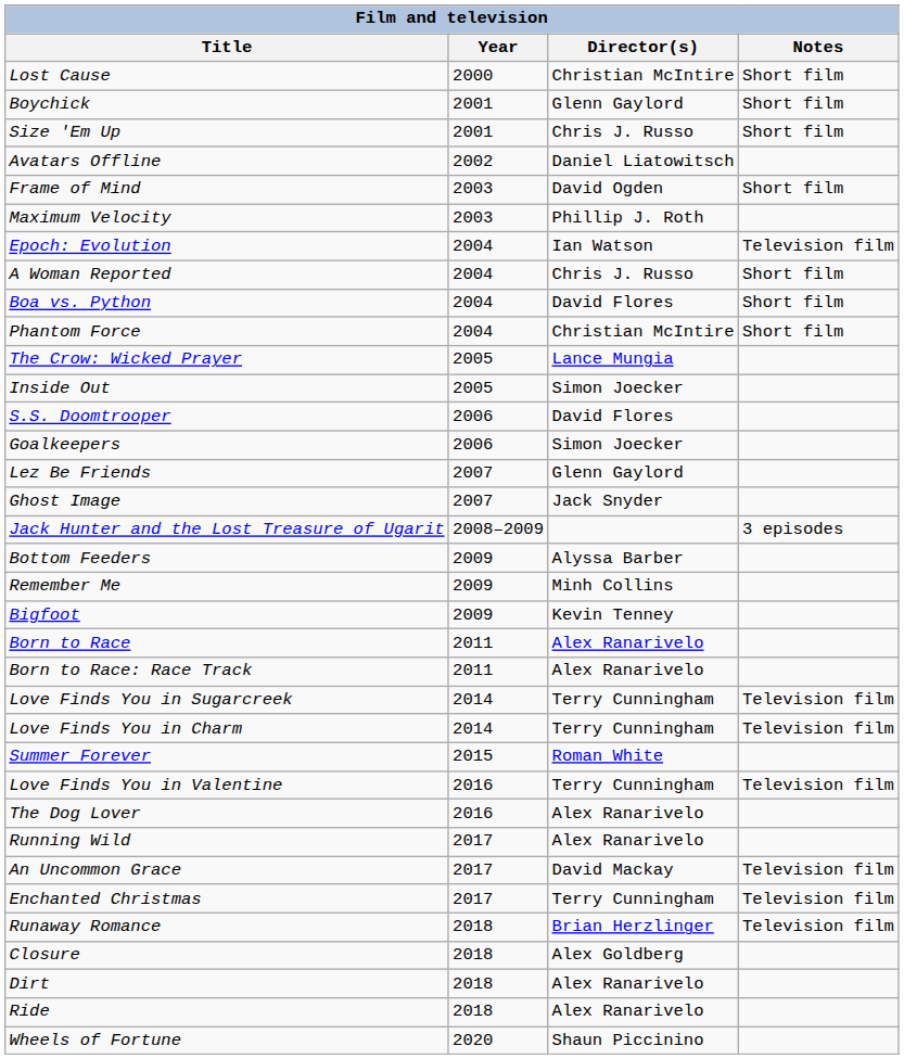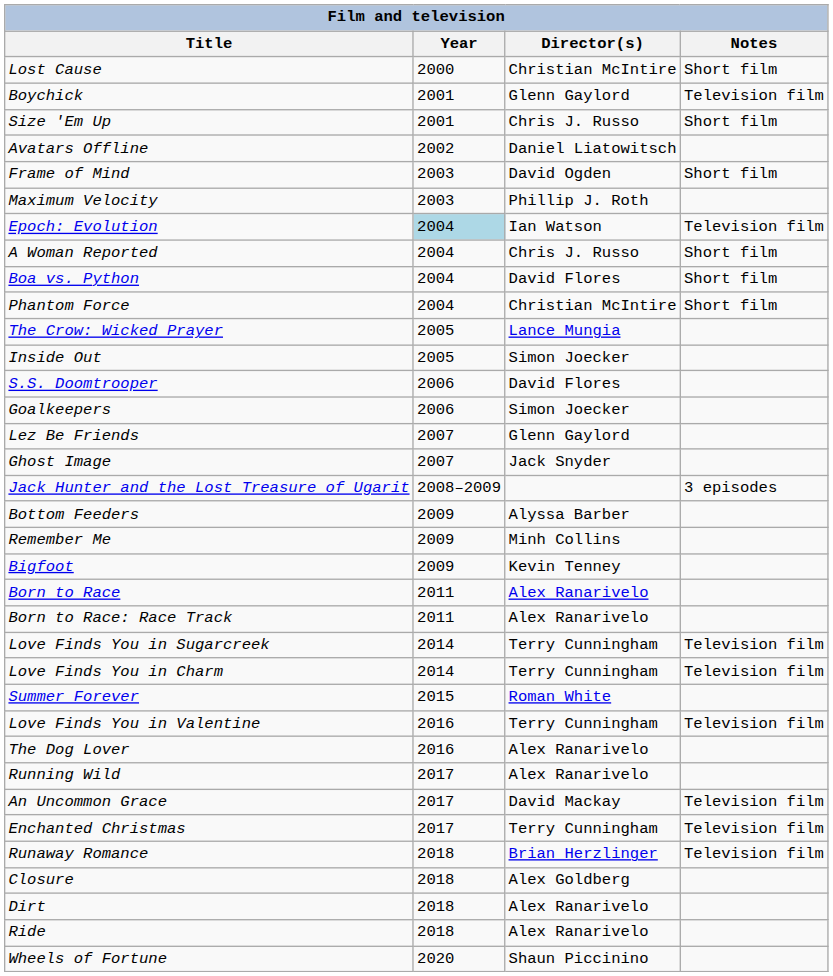 <table class="wikitable" style="font-size: 90%;">
 <tr>
 <th colspan="4" style="background: LightSteelBlue;">Film and television</th>
 </tr>
 <tr>
 <th>Title</th>
 <th>Year</th>
 <th>Director(s)</th>
 <th>Notes</th>
 </tr>
 <tr>
 <td><em>Lost Cause</em></td>
 <td>2000</td>
 <td>Christian McIntire</td>
 <td>Short film</td>
 </tr>
 <tr>
 <td><em>Boychick</em></td>
 <td>2001</td>
 <td>Glenn Gaylord</td>
-<td>Short film</td>
+<td>Television film</td>
 </tr>
 <tr>
 <td><em>Size 'Em Up</em></td>
 <td>2001</td>
 <td>Chris J. Russo</td>
 <td>Short film</td>
 </tr>
 <tr>
 <td><em>Avatars Offline</em></td>
 <td>2002</td>
 <td>Daniel Liatowitsch</td>
 <td></td>
 </tr>
 <tr>
 <td><em>Frame of Mind</em></td>
 <td>2003</td>
 <td>David Ogden</td>
 <td>Short film</td>
 </tr>
 <tr>
 <td><em>Maximum Velocity</em></td>
 <td>2003</td>
 <td>Phillip J. Roth</td>
 <td></td>
 </tr>
 <tr>
 <td><em><a href='#'>Epoch: Evolution</a></em></td>
-<td>2004</td>
+<td style="background: lightblue;">2004</td>
 <td>Ian Watson</td>
 <td>Television film</td>
 </tr>
 <tr>
 <td><em>A Woman Reported</em></td>
 <td>2004</td>
 <td>Chris J. Russo</td>
 <td>Short film</td>
 </tr>
 <tr>
 <td><em><a href='#'>Boa vs. Python</a></em></td>
 <td>2004</td>
 <td>David Flores</td>
 <td>Short film</td>
 </tr>
 <tr>
 <td><em>Phantom Force</em></td>
 <td>2004</td>
 <td>Christian McIntire</td>
 <td>Short film</td>
 </tr>
 <tr>
 <td><em><a href='#'>The Crow: Wicked Prayer</a></em></td>
 <td>2005</td>
 <td><a href='#'>Lance Mungia</a></td>
 <td></td>
 </tr>
 <tr>
 <td><em>Inside Out</em></td>
 <td>2005</td>
 <td>Simon Joecker</td>
 <td></td>
 </tr>
 <tr>
 <td><em><a href='#'>S.S. Doomtrooper</a></em></td>
 <td>2006</td>
 <td>David Flores</td>
 <td></td>
 </tr>
 <tr>
 <td><em>Goalkeepers</em></td>
 <td>2006</td>
 <td>Simon Joecker</td>
 <td></td>
 </tr>
 <tr>
 <td><em>Lez Be Friends</em></td>
 <td>2007</td>
 <td>Glenn Gaylord</td>
 <td></td>
 </tr>
 <tr>
 <td><em>Ghost Image</em></td>
 <td>2007</td>
 <td>Jack Snyder</td>
 <td></td>
 </tr>
 <tr>
 <td><em><a href='#'>Jack Hunter and the Lost Treasure of Ugarit</a></em></td>
 <td>2008–2009</td>
 <td></td>
 <td>3 episodes</td>
 </tr>
 <tr>
 <td><em>Bottom Feeders</em></td>
 <td>2009</td>
 <td>Alyssa Barber</td>
 <td></td>
 </tr>
 <tr>
 <td><em>Remember Me</em></td>
 <td>2009</td>
 <td>Minh Collins</td>
 <td></td>
 </tr>
 <tr>
 <td><em><a href='#'>Bigfoot</a></em></td>
 <td>2009</td>
 <td>Kevin Tenney</td>
 <td></td>
 </tr>
 <tr>
 <td><em><a href='#'>Born to Race</a></em></td>
 <td>2011</td>
 <td><a href='#'>Alex Ranarivelo</a></td>
 <td></td>
 </tr>
 <tr>
 <td><em>Born to Race: Race Track</em></td>
 <td>2011</td>
 <td>Alex Ranarivelo</td>
 <td></td>
 </tr>
 <tr>
 <td><em>Love Finds You in Sugarcreek</em></td>
 <td>2014</td>
 <td>Terry Cunningham</td>
 <td>Television film</td>
 </tr>
 <tr>
 <td><em>Love Finds You in Charm</em></td>
 <td>2014</td>
 <td>Terry Cunningham</td>
 <td>Television film</td>
 </tr>
 <tr>
 <td><em><a href='#'>Summer Forever</a></em></td>
 <td>2015</td>
 <td><a href='#'>Roman White</a></td>
 <td></td>
 </tr>
 <tr>
 <td><em>Love Finds You in Valentine</em></td>
 <td>2016</td>
 <td>Terry Cunningham</td>
 <td>Television film</td>
 </tr>
 <tr>
 <td><em>The Dog Lover</em></td>
 <td>2016</td>
 <td>Alex Ranarivelo</td>
 <td></td>
 </tr>
 <tr>
 <td><em>Running Wild</em></td>
 <td>2017</td>
 <td>Alex Ranarivelo</td>
 <td></td>
 </tr>
 <tr>
 <td><em>An Uncommon Grace</em></td>
 <td>2017</td>
 <td>David Mackay</td>
 <td>Television film</td>
 </tr>
 <tr>
 <td><em>Enchanted Christmas</em></td>
 <td>2017</td>
 <td>Terry Cunningham</td>
 <td>Television film</td>
 </tr>
 <tr>
 <td><em>Runaway Romance</em></td>
 <td>2018</td>
 <td><a href='#'>Brian Herzlinger</a></td>
 <td>Television film</td>
 </tr>
 <tr>
 <td><em>Closure</em></td>
 <td>2018</td>
 <td>Alex Goldberg</td>
 <td></td>
 </tr>
 <tr>
 <td><em>Dirt</em></td>
 <td>2018</td>
 <td>Alex Ranarivelo</td>
 <td></td>
 </tr>
 <tr>
 <td><em>Ride</em></td>
 <td>2018</td>
 <td>Alex Ranarivelo</td>
 <td></td>
 </tr>
 <tr>
 <td><em>Wheels of Fortune</em></td>
 <td>2020</td>
 <td>Shaun Piccinino</td>
 <td></td>
 </tr>
 </table>
